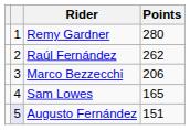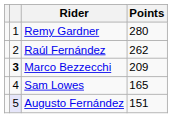 <table class="wikitable" style="font-size: 85%;">
 <tr>
 <th></th>
 <th></th>
 <th>Rider</th>
 <th>Points</th>
 </tr>
 <tr>
 <td></td>
 <td align=center>1</td>
 <td> <a href='#'>Remy Gardner</a></td>
 <td align=left>280</td>
 </tr>
 <tr>
 <td></td>
 <td align=center>2</td>
 <td> <a href='#'>Raúl Fernández</a></td>
 <td align=left>262</td>
 </tr>
 <tr>
 <td></td>
-<td align=center>3</td>
+<td align=center><strong>3</strong></td>
 <td> <a href='#'>Marco Bezzecchi</a></td>
-<td align=left>206</td>
+<td align=left>209</td>
 </tr>
 <tr>
 <td></td>
 <td align=center>4</td>
 <td> <a href='#'>Sam Lowes</a></td>
 <td align=left>165</td>
 </tr>
 <tr>
 <td></td>
 <td align=center style="background: lavender;">5</td>
 <td> <a href='#'>Augusto Fernández</a></td>
 <td align=left>151</td>
 </tr>
 </table>
